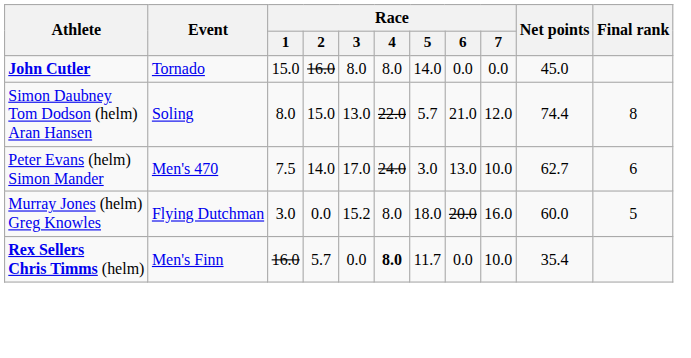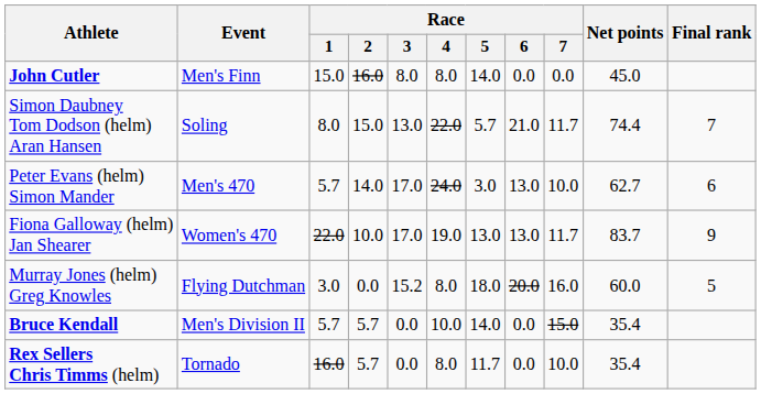 <table class="wikitable" style="font-size:90%">
 <tr>
 <th rowspan=2>Athlete</th>
 <th rowspan=2>Event</th>
 <th colspan=7>Race</th>
 <th rowspan=2>Net points</th>
 <th rowspan=2>Final rank</th>
 </tr>
 <tr style="font-size:95%">
 <th>1</th>
 <th>2</th>
 <th>3</th>
 <th>4</th>
 <th>5</th>
 <th>6</th>
 <th>7</th>
 </tr>
 <tr align=center>
 <td align=left><strong><a href='#'>John Cutler</a></strong></td>
-<td align=left><a href='#'>Tornado</a></td>
+<td align=left><a href='#'>Men's Finn</a></td>
 <td>15.0</td>
 <td><s>16.0</s></td>
 <td>8.0</td>
 <td>8.0</td>
 <td>14.0</td>
 <td>0.0</td>
 <td>0.0</td>
 <td>45.0</td>
 <td></td>
 </tr>
 <tr align=center>
 <td align=left><a href='#'>Simon Daubney</a><br><a href='#'>Tom Dodson</a> (helm)<br><a href='#'>Aran Hansen</a></td>
 <td align=left><a href='#'>Soling</a></td>
 <td>8.0</td>
 <td>15.0</td>
 <td>13.0</td>
 <td><s>22.0</s></td>
 <td>5.7</td>
 <td>21.0</td>
-<td>12.0</td>
+<td>11.7</td>
 <td>74.4</td>
-<td>8</td>
+<td>7</td>
 </tr>
 <tr align=center>
 <td align=left><a href='#'>Peter Evans</a> (helm)<br><a href='#'>Simon Mander</a></td>
 <td align=left><a href='#'>Men's 470</a></td>
-<td>7.5</td>
+<td>5.7</td>
 <td>14.0</td>
 <td>17.0</td>
 <td><s>24.0</s></td>
 <td>3.0</td>
 <td>13.0</td>
 <td>10.0</td>
 <td>62.7</td>
 <td>6</td>
+</tr>
+<tr align=center>
+<td align=left><a href='#'>Fiona Galloway</a> (helm)<br><a href='#'>Jan Shearer</a></td>
+<td align=left><a href='#'>Women's 470</a></td>
+<td><s>22.0</s></td>
+<td>10.0</td>
+<td>17.0</td>
+<td>19.0</td>
+<td>13.0</td>
+<td>13.0</td>
+<td>11.7</td>
+<td>83.7</td>
+<td>9</td>
 </tr>
 <tr align=center>
 <td align=left><a href='#'>Murray Jones</a> (helm)<br><a href='#'>Greg Knowles</a></td>
 <td align=left><a href='#'>Flying Dutchman</a></td>
 <td>3.0</td>
 <td>0.0</td>
 <td>15.2</td>
 <td>8.0</td>
 <td>18.0</td>
 <td><s>20.0</s></td>
 <td>16.0</td>
 <td>60.0</td>
 <td>5</td>
 </tr>
 <tr align=center>
+<td align=left><strong><a href='#'>Bruce Kendall</a></strong></td>
+<td align=left><a href='#'>Men's Division II</a></td>
+<td>5.7</td>
+<td>5.7</td>
+<td>0.0</td>
+<td>10.0</td>
+<td>14.0</td>
+<td>0.0</td>
+<td><s>15.0</s></td>
+<td>35.4</td>
+<td></td>
+</tr>
+<tr align=center>
 <td align=left><strong><a href='#'>Rex Sellers</a><br><a href='#'>Chris Timms</a></strong> (helm)</td>
-<td align=left><a href='#'>Men's Finn</a></td>
+<td align=left><a href='#'>Tornado</a></td>
 <td><s>16.0</s></td>
 <td>5.7</td>
 <td>0.0</td>
-<td><strong>8.0</strong></td>
+<td>8.0</td>
 <td>11.7</td>
 <td>0.0</td>
 <td>10.0</td>
 <td>35.4</td>
 <td></td>
 </tr>
 </table>
